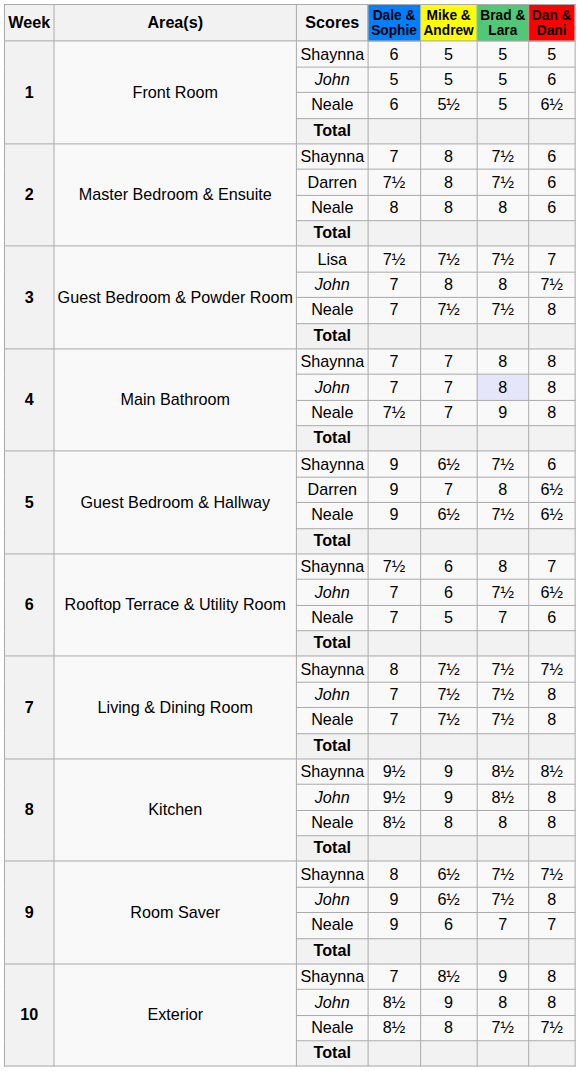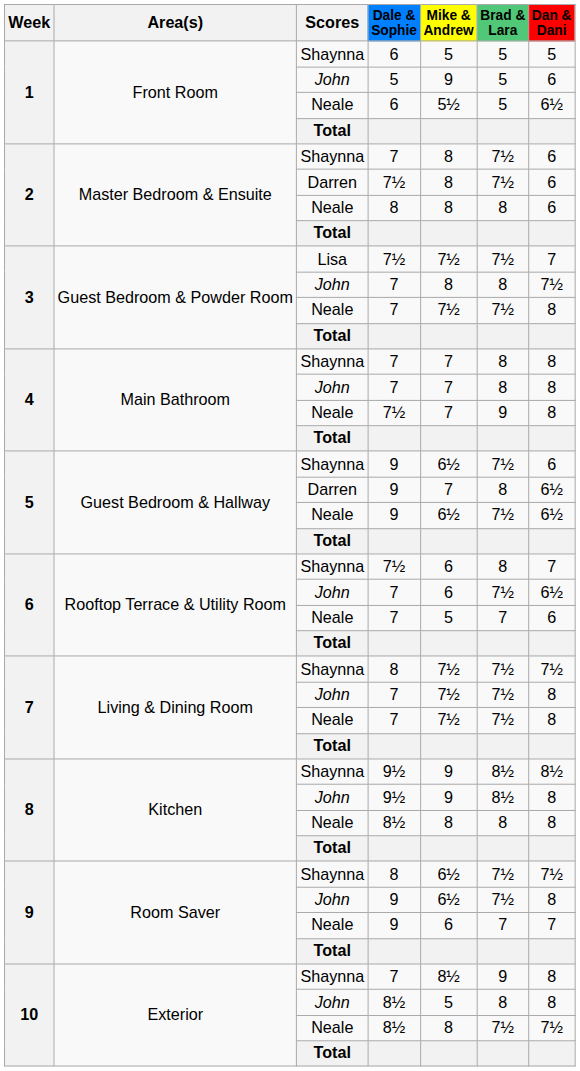 <table class="wikitable plainrowheaders" style="text-align:center;">
 <tr>
 <th scope="col">Week</th>
 <th scope="col">Area(s)</th>
 <th scope="col">Scores</th>
 <th style="background-color:#007FFF; font-size:85%;">Dale &<br>Sophie</th>
 <th style="background-color:#FFFF00; font-size:85%;">Mike &<br>Andrew</th>
 <th style="background-color:#50C878; font-size:85%;">Brad &<br>Lara</th>
 <th style="background-color:red; font-size:85%;">Dan &<br>Dani</th>
 </tr>
 <tr>
 <th rowspan="4">1</th>
 <td rowspan="4">Front Room</td>
 <td>Shaynna</td>
 <td>6</td>
 <td>5</td>
 <td>5</td>
 <td>5</td>
 </tr>
 <tr>
 <td><em>John</em></td>
 <td>5</td>
-<td>5</td>
+<td>9</td>
 <td>5</td>
 <td>6</td>
 </tr>
 <tr>
 <td>Neale</td>
 <td>6</td>
 <td>5½</td>
 <td>5</td>
 <td>6½</td>
 </tr>
 <tr>
 <th>Total</th>
 <th></th>
 <th></th>
 <th></th>
 <th></th>
 </tr>
 <tr>
 <th rowspan="4">2</th>
 <td rowspan="4">Master Bedroom & Ensuite</td>
 <td>Shaynna</td>
 <td>7</td>
 <td>8</td>
 <td>7½</td>
 <td>6</td>
 </tr>
 <tr>
 <td>Darren</td>
 <td>7½</td>
 <td>8</td>
 <td>7½</td>
 <td>6</td>
 </tr>
 <tr>
 <td>Neale</td>
 <td>8</td>
 <td>8</td>
 <td>8</td>
 <td>6</td>
 </tr>
 <tr>
 <th>Total</th>
 <th></th>
 <th></th>
 <th></th>
 <th></th>
 </tr>
 <tr>
 <th rowspan="4">3</th>
 <td rowspan="4">Guest Bedroom & Powder Room</td>
 <td>Lisa</td>
 <td>7½</td>
 <td>7½</td>
 <td>7½</td>
 <td>7</td>
 </tr>
 <tr>
 <td><em>John</em></td>
 <td>7</td>
 <td>8</td>
 <td>8</td>
 <td>7½</td>
 </tr>
 <tr>
 <td>Neale</td>
 <td>7</td>
 <td>7½</td>
 <td>7½</td>
 <td>8</td>
 </tr>
 <tr>
 <th>Total</th>
 <th></th>
 <th></th>
 <th></th>
 <th></th>
 </tr>
 <tr>
 <th rowspan="4">4</th>
 <td rowspan="4">Main Bathroom</td>
 <td>Shaynna</td>
 <td>7</td>
 <td>7</td>
 <td>8</td>
 <td>8</td>
 </tr>
 <tr>
 <td><em>John</em></td>
 <td>7</td>
 <td>7</td>
-<td style="background: lavender;">8</td>
+<td>8</td>
 <td>8</td>
 </tr>
 <tr>
 <td>Neale</td>
 <td>7½</td>
 <td>7</td>
 <td>9</td>
 <td>8</td>
 </tr>
 <tr>
 <th>Total</th>
 <th></th>
 <th></th>
 <th></th>
 <th></th>
 </tr>
 <tr>
 <th rowspan="4">5</th>
 <td rowspan="4">Guest Bedroom & Hallway</td>
 <td>Shaynna</td>
 <td>9</td>
 <td>6½</td>
 <td>7½</td>
 <td>6</td>
 </tr>
 <tr>
 <td>Darren</td>
 <td>9</td>
 <td>7</td>
 <td>8</td>
 <td>6½</td>
 </tr>
 <tr>
 <td>Neale</td>
 <td>9</td>
 <td>6½</td>
 <td>7½</td>
 <td>6½</td>
 </tr>
 <tr>
 <th>Total</th>
 <th></th>
 <th></th>
 <th></th>
 <th></th>
 </tr>
 <tr>
 <th rowspan="4">6</th>
 <td rowspan="4">Rooftop Terrace & Utility Room</td>
 <td>Shaynna</td>
 <td>7½</td>
 <td>6</td>
 <td>8</td>
 <td>7</td>
 </tr>
 <tr>
 <td><em>John</em></td>
 <td>7</td>
 <td>6</td>
 <td>7½</td>
 <td>6½</td>
 </tr>
 <tr>
 <td>Neale</td>
 <td>7</td>
 <td>5</td>
 <td>7</td>
 <td>6</td>
 </tr>
 <tr>
 <th>Total</th>
 <th></th>
 <th></th>
 <th></th>
 <th></th>
 </tr>
 <tr>
 <th rowspan="4">7</th>
 <td rowspan="4">Living & Dining Room</td>
 <td>Shaynna</td>
 <td>8</td>
 <td>7½</td>
 <td>7½</td>
 <td>7½</td>
 </tr>
 <tr>
 <td><em>John</em></td>
 <td>7</td>
 <td>7½</td>
 <td>7½</td>
 <td>8</td>
 </tr>
 <tr>
 <td>Neale</td>
 <td>7</td>
 <td>7½</td>
 <td>7½</td>
 <td>8</td>
 </tr>
 <tr>
 <th>Total</th>
 <th></th>
 <th></th>
 <th></th>
 <th></th>
 </tr>
 <tr>
 <th rowspan="4">8</th>
 <td rowspan="4">Kitchen</td>
 <td>Shaynna</td>
 <td>9½</td>
 <td>9</td>
 <td>8½</td>
 <td>8½</td>
 </tr>
 <tr>
 <td><em>John</em></td>
 <td>9½</td>
 <td>9</td>
 <td>8½</td>
 <td>8</td>
 </tr>
 <tr>
 <td>Neale</td>
 <td>8½</td>
 <td>8</td>
 <td>8</td>
 <td>8</td>
 </tr>
 <tr>
 <th>Total</th>
 <th></th>
 <th></th>
 <th></th>
 <th></th>
 </tr>
 <tr>
 <th rowspan="4">9</th>
 <td rowspan="4">Room Saver</td>
 <td>Shaynna</td>
 <td>8</td>
 <td>6½</td>
 <td>7½</td>
 <td>7½</td>
 </tr>
 <tr>
 <td><em>John</em></td>
 <td>9</td>
 <td>6½</td>
 <td>7½</td>
 <td>8</td>
 </tr>
 <tr>
 <td>Neale</td>
 <td>9</td>
 <td>6</td>
 <td>7</td>
 <td>7</td>
 </tr>
 <tr>
 <th>Total</th>
 <th></th>
 <th></th>
 <th></th>
 <th></th>
 </tr>
 <tr>
 <th rowspan="4">10</th>
 <td rowspan="4">Exterior</td>
 <td>Shaynna</td>
 <td>7</td>
 <td>8½</td>
 <td>9</td>
 <td>8</td>
 </tr>
 <tr>
 <td><em>John</em></td>
 <td>8½</td>
-<td>9</td>
+<td>5</td>
 <td>8</td>
 <td>8</td>
 </tr>
 <tr>
 <td>Neale</td>
 <td>8½</td>
 <td>8</td>
 <td>7½</td>
 <td>7½</td>
 </tr>
 <tr>
 <th>Total</th>
 <th></th>
 <th></th>
 <th></th>
 <th></th>
 </tr>
 </table>
